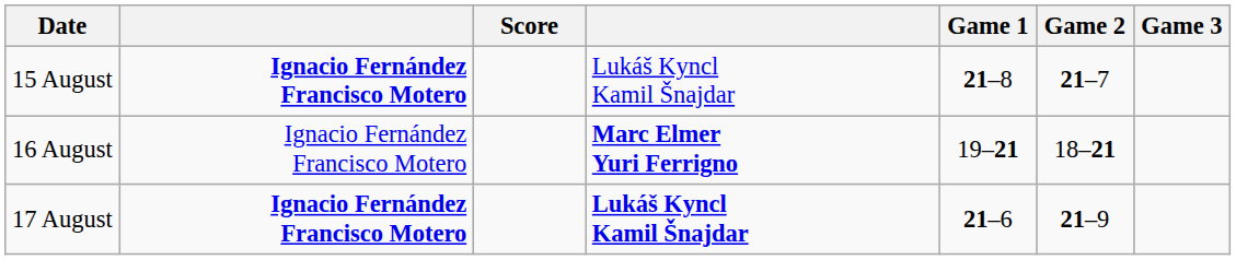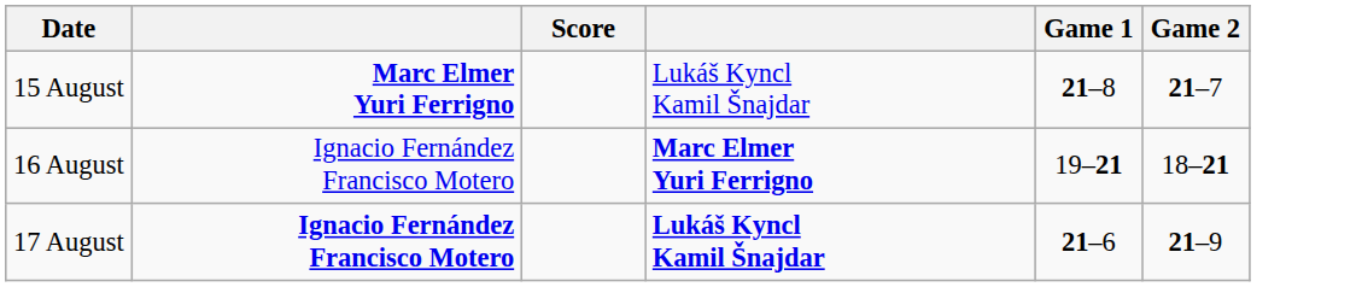 <table class="wikitable" style="text-align: center; font-size:90% ">
 <tr>
 <th width="60">Date</th>
 <th align="right" width="200"></th>
 <th width="60">Score</th>
 <th align="left" width="200"></th>
 <th width="50">Game 1</th>
 <th width="50">Game 2</th>
-<th width="50">Game 3</th>
 </tr>
 <tr>
 <td>15 August</td>
-<td align="right"><strong><a href='#'>Ignacio Fernández</a> <br><a href='#'>Francisco Motero</a> </strong></td>
+<td align="right"><strong><a href='#'>Marc Elmer</a> <br><a href='#'>Yuri Ferrigno</a> </strong></td>
 <td align="center"></td>
 <td align="left"> <a href='#'>Lukáš Kyncl</a><br> <a href='#'>Kamil Šnajdar</a></td>
 <td><strong>21</strong>–8</td>
 <td><strong>21</strong>–7</td>
-<td></td>
 </tr>
 <tr>
 <td>16 August</td>
 <td align="right"><a href='#'>Ignacio Fernández</a> <br><a href='#'>Francisco Motero</a> </td>
 <td align="center"></td>
 <td align="left"><strong> <a href='#'>Marc Elmer</a><br> <a href='#'>Yuri Ferrigno</a></strong></td>
 <td>19–<strong>21</strong></td>
 <td>18–<strong>21</strong></td>
-<td></td>
 </tr>
 <tr>
 <td>17 August</td>
 <td align="right"><strong><a href='#'>Ignacio Fernández</a> <br><a href='#'>Francisco Motero</a> </strong></td>
 <td align="center"></td>
 <td align="left"><strong> <a href='#'>Lukáš Kyncl</a><br> <a href='#'>Kamil Šnajdar</a></strong></td>
 <td><strong>21</strong>–6</td>
 <td><strong>21</strong>–9</td>
-<td></td>
 </tr>
 </table>
